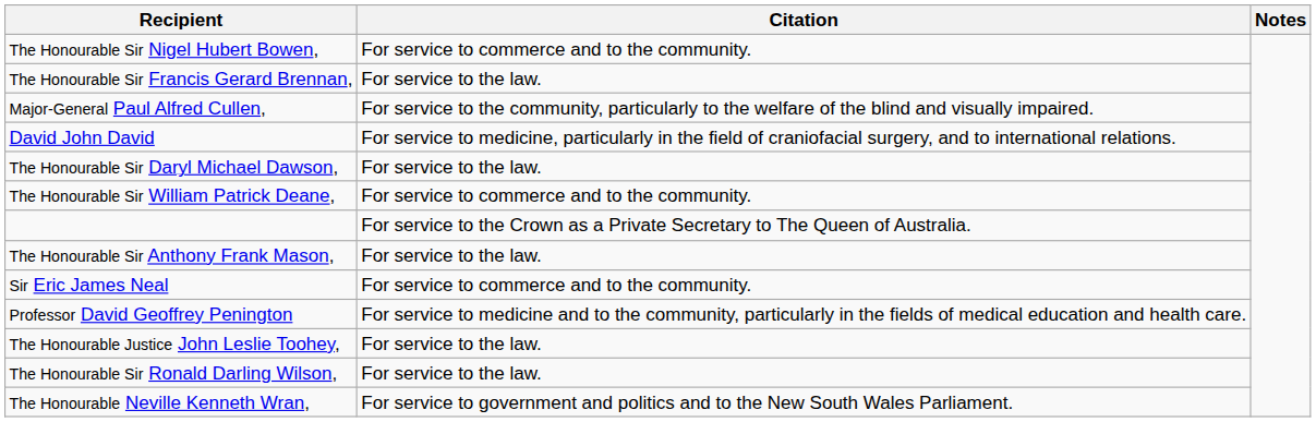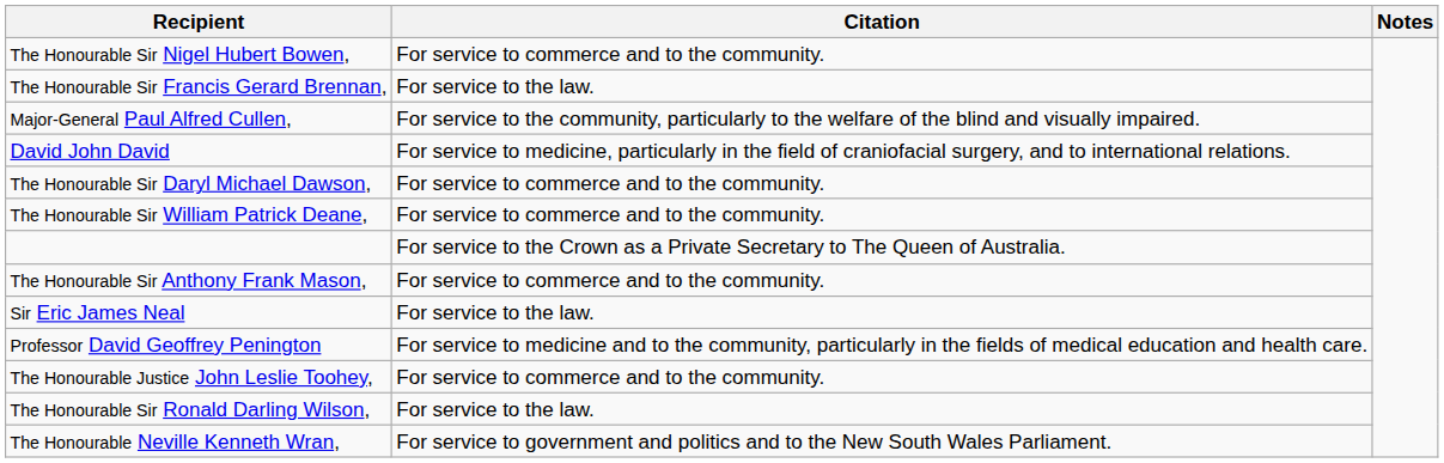 <table class="wikitable" style="font-size:95%;">
 <tr>
 <th>Recipient</th>
 <th>Citation</th>
 <th>Notes</th>
 </tr>
 <tr>
 <td><small>The Honourable Sir</small> <a href='#'>Nigel Hubert Bowen</a>, </td>
 <td>For service to commerce and to the community.</td>
 <td rowspan=13></td>
 </tr>
 <tr>
 <td><small>The Honourable Sir</small> <a href='#'>Francis Gerard Brennan</a>, </td>
 <td>For service to the law.</td>
 </tr>
 <tr>
 <td><small>Major-General</small> <a href='#'>Paul Alfred Cullen</a>, </td>
 <td>For service to the community, particularly to the welfare of the blind and visually impaired.</td>
 </tr>
 <tr>
 <td><a href='#'>David John David</a></td>
 <td>For service to medicine, particularly in the field of craniofacial surgery, and to international relations.</td>
 </tr>
 <tr>
 <td><small>The Honourable Sir</small> <a href='#'>Daryl Michael Dawson</a>, </td>
-<td>For service to the law.</td>
+<td>For service to commerce and to the community.</td>
 </tr>
 <tr>
 <td><small>The Honourable Sir</small> <a href='#'>William Patrick Deane</a>, </td>
 <td>For service to commerce and to the community.</td>
 </tr>
 <tr>
 <td></td>
 <td>For service to the Crown as a Private Secretary to The Queen of Australia.</td>
 </tr>
 <tr>
 <td><small>The Honourable Sir</small> <a href='#'>Anthony Frank Mason</a>, </td>
-<td>For service to the law.</td>
+<td>For service to commerce and to the community.</td>
 </tr>
 <tr>
 <td><small>Sir</small> <a href='#'>Eric James Neal</a></td>
-<td>For service to commerce and to the community.</td>
+<td>For service to the law.</td>
 </tr>
 <tr>
 <td><small>Professor</small> <a href='#'>David Geoffrey Penington</a></td>
 <td>For service to medicine and to the community, particularly in the fields of medical education and health care.</td>
 </tr>
 <tr>
 <td><small>The Honourable Justice</small> <a href='#'>John Leslie Toohey</a>, </td>
-<td>For service to the law.</td>
+<td>For service to commerce and to the community.</td>
 </tr>
 <tr>
 <td><small>The Honourable Sir</small> <a href='#'>Ronald Darling Wilson</a>, </td>
 <td>For service to the law.</td>
 </tr>
 <tr>
 <td><small>The Honourable</small> <a href='#'>Neville Kenneth Wran</a>, </td>
 <td>For service to government and politics and to the New South Wales Parliament.</td>
 </tr>
 </table>
